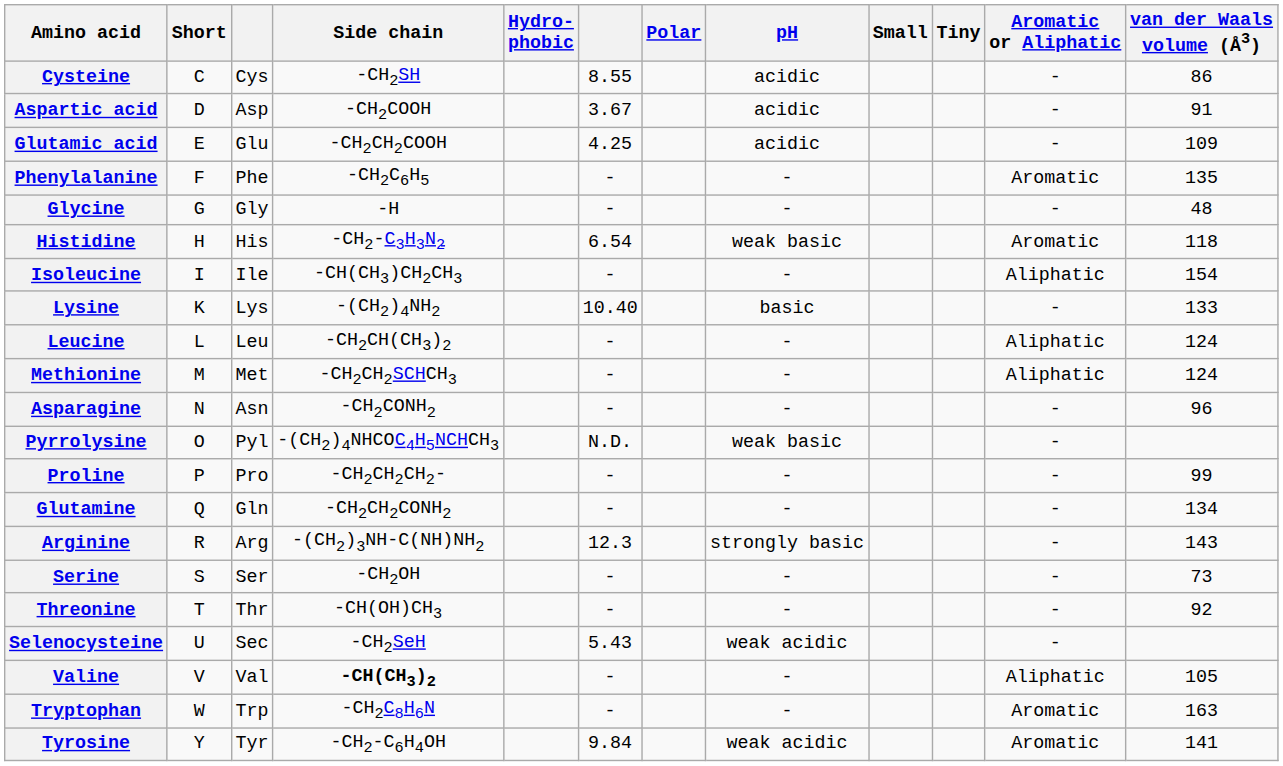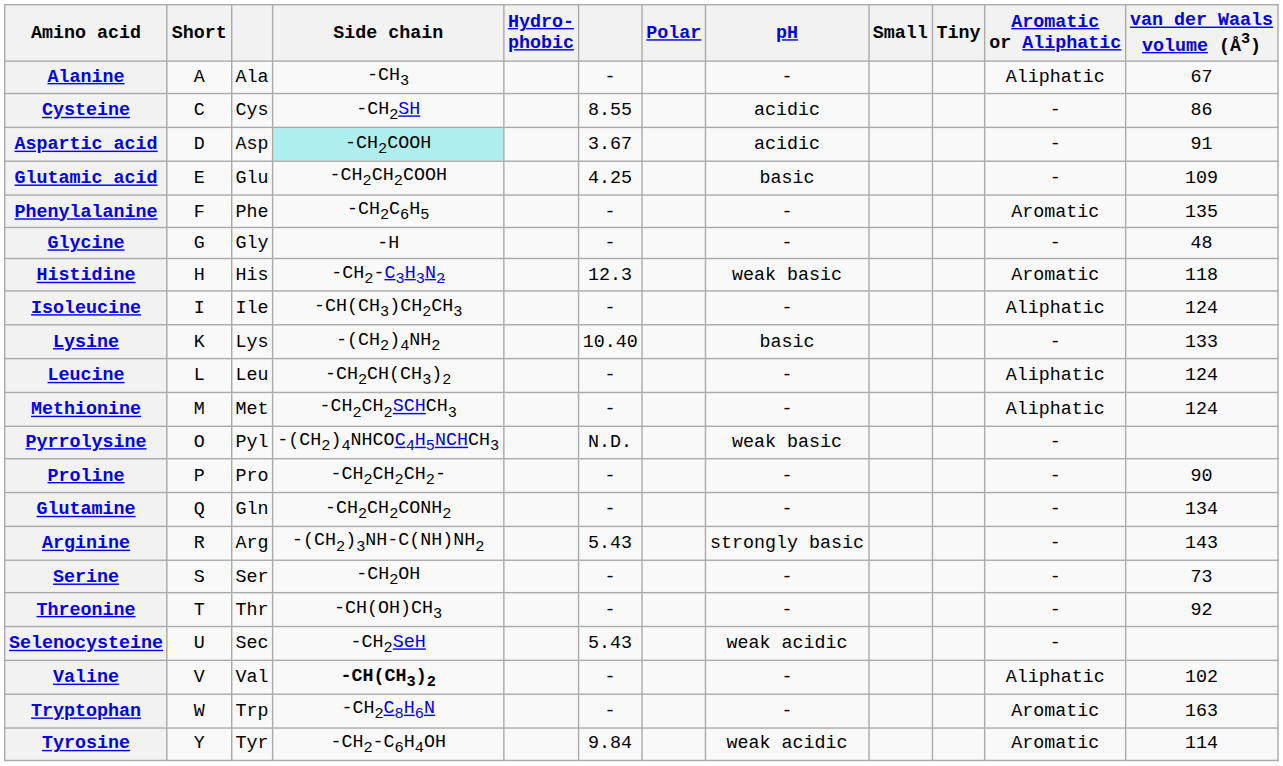 <table class="wikitable sortable" style="text-align: center">
 <tr>
 <th scope="col">Amino acid</th>
 <th scope="col">Short</th>
 <th scope="col"></th>
 <th scope="col">Side chain</th>
 <th scope="col"><a href='#'>Hydro-<br>phobic</a></th>
 <th scope="col"></th>
 <th scope="col"><a href='#'>Polar</a></th>
 <th scope="col"><a href='#'>pH</a></th>
 <th scope="col">Small</th>
 <th scope="col">Tiny</th>
 <th scope="col"><a href='#'>Aromatic</a><br>or <a href='#'>Aliphatic</a></th>
 <th scope="col"><a href='#'>van der Waals<br>volume</a> (Å<sup>3</sup>)</th>
+</tr>
+<tr>
+<th scope="row" ><a href='#'>Alanine</a></th>
+<td>A</td>
+<td>Ala</td>
+<td>-CH<sub>3</sub></td>
+<td></td>
+<td>-</td>
+<td></td>
+<td>-</td>
+<td></td>
+<td></td>
+<td>Aliphatic</td>
+<td>67</td>
 </tr>
 <tr>
 <th scope="row" ><a href='#'>Cysteine</a></th>
 <td>C</td>
 <td>Cys</td>
 <td>-CH<sub>2</sub><a href='#'>SH</a></td>
 <td></td>
 <td>8.55</td>
 <td></td>
 <td>acidic</td>
 <td></td>
 <td></td>
 <td>-</td>
 <td>86</td>
 </tr>
 <tr>
 <th scope="row" ><a href='#'>Aspartic acid</a></th>
 <td>D</td>
 <td>Asp</td>
-<td>-CH<sub>2</sub>COOH</td>
+<td style="background: paleturquoise;">-CH<sub>2</sub>COOH</td>
 <td></td>
 <td>3.67</td>
 <td></td>
 <td>acidic</td>
 <td></td>
 <td></td>
 <td>-</td>
 <td>91</td>
 </tr>
 <tr>
 <th scope="row" ><a href='#'>Glutamic acid</a></th>
 <td>E</td>
 <td>Glu</td>
 <td>-CH<sub>2</sub>CH<sub>2</sub>COOH</td>
 <td></td>
 <td>4.25</td>
 <td></td>
-<td>acidic</td>
+<td>basic</td>
 <td></td>
 <td></td>
 <td>-</td>
 <td>109</td>
 </tr>
 <tr>
 <th scope="row" ><a href='#'>Phenylalanine</a></th>
 <td>F</td>
 <td>Phe</td>
 <td>-CH<sub>2</sub>C<sub>6</sub>H<sub>5</sub></td>
 <td></td>
 <td>-</td>
 <td></td>
 <td>-</td>
 <td></td>
 <td></td>
 <td>Aromatic</td>
 <td>135</td>
 </tr>
 <tr>
 <th scope="row" ><a href='#'>Glycine</a></th>
 <td>G</td>
 <td>Gly</td>
 <td>-H</td>
 <td></td>
 <td>-</td>
 <td></td>
 <td>-</td>
 <td></td>
 <td></td>
 <td>-</td>
 <td>48</td>
 </tr>
 <tr>
 <th scope="row" ><a href='#'>Histidine</a></th>
 <td>H</td>
 <td>His</td>
 <td>-CH<sub>2</sub>-<a href='#'>C<sub>3</sub>H<sub>3</sub>N<sub>2</sub></a></td>
 <td></td>
-<td>6.54</td>
+<td>12.3</td>
 <td></td>
 <td>weak basic</td>
 <td></td>
 <td></td>
 <td>Aromatic</td>
 <td>118</td>
 </tr>
 <tr>
 <th scope="row" ><a href='#'>Isoleucine</a></th>
 <td>I</td>
 <td>Ile</td>
 <td>-CH(CH<sub>3</sub>)CH<sub>2</sub>CH<sub>3</sub></td>
 <td></td>
 <td>-</td>
 <td></td>
 <td>-</td>
 <td></td>
 <td></td>
 <td>Aliphatic</td>
-<td>154</td>
+<td>124</td>
 </tr>
 <tr>
 <th scope="row" ><a href='#'>Lysine</a></th>
 <td>K</td>
 <td>Lys</td>
 <td>-(CH<sub>2</sub>)<sub>4</sub>NH<sub>2</sub></td>
 <td></td>
 <td>10.40</td>
 <td></td>
 <td>basic</td>
 <td></td>
 <td></td>
 <td>-</td>
 <td>133</td>
 </tr>
 <tr>
 <th scope="row" ><a href='#'>Leucine</a></th>
 <td>L</td>
 <td>Leu</td>
 <td>-CH<sub>2</sub>CH(CH<sub>3</sub>)<sub>2</sub></td>
 <td></td>
 <td>-</td>
 <td></td>
 <td>-</td>
 <td></td>
 <td></td>
 <td>Aliphatic</td>
 <td>124</td>
 </tr>
 <tr>
 <th scope="row" ><a href='#'>Methionine</a></th>
 <td>M</td>
 <td>Met</td>
 <td>-CH<sub>2</sub>CH<sub>2</sub><a href='#'>SCH</a>CH<sub>3</sub></td>
 <td></td>
 <td>-</td>
 <td></td>
 <td>-</td>
 <td></td>
 <td></td>
 <td>Aliphatic</td>
 <td>124</td>
 </tr>
 <tr>
-<th scope="row" ><a href='#'>Asparagine</a></th>
-<td>N</td>
-<td>Asn</td>
-<td>-CH<sub>2</sub>CONH<sub>2</sub></td>
-<td></td>
-<td>-</td>
-<td></td>
-<td>-</td>
-<td></td>
-<td></td>
-<td>-</td>
-<td>96</td>
-</tr>
-<tr>
 <th scope="row" ><a href='#'>Pyrrolysine</a></th>
 <td>O</td>
 <td>Pyl</td>
 <td>-(CH<sub>2</sub>)<sub>4</sub>NHCO<a href='#'>C<sub>4</sub>H<sub>5</sub>NCH</a>CH<sub>3</sub></td>
 <td></td>
 <td>N.D.</td>
 <td></td>
 <td>weak basic</td>
 <td></td>
 <td></td>
 <td>-</td>
 <td></td>
 </tr>
 <tr>
 <th scope="row" ><a href='#'>Proline</a></th>
 <td>P</td>
 <td>Pro</td>
 <td>-CH<sub>2</sub>CH<sub>2</sub>CH<sub>2</sub>-</td>
 <td></td>
 <td>-</td>
 <td></td>
 <td>-</td>
 <td></td>
 <td></td>
 <td>-</td>
-<td>99</td>
+<td>90</td>
 </tr>
 <tr>
 <th scope="row" ><a href='#'>Glutamine</a></th>
 <td>Q</td>
 <td>Gln</td>
 <td>-CH<sub>2</sub>CH<sub>2</sub>CONH<sub>2</sub></td>
 <td></td>
 <td>-</td>
 <td></td>
 <td>-</td>
 <td></td>
 <td></td>
 <td>-</td>
 <td>134</td>
 </tr>
 <tr>
 <th scope="row" ><a href='#'>Arginine</a></th>
 <td>R</td>
 <td>Arg</td>
 <td>-(CH<sub>2</sub>)<sub>3</sub>NH-C(NH)NH<sub>2</sub></td>
 <td></td>
-<td>12.3</td>
+<td>5.43</td>
 <td></td>
 <td>strongly basic</td>
 <td></td>
 <td></td>
 <td>-</td>
 <td>143</td>
 </tr>
 <tr>
 <th scope="row" ><a href='#'>Serine</a></th>
 <td>S</td>
 <td>Ser</td>
 <td>-CH<sub>2</sub>OH</td>
 <td></td>
 <td>-</td>
 <td></td>
 <td>-</td>
 <td></td>
 <td></td>
 <td>-</td>
 <td>73</td>
 </tr>
 <tr>
 <th scope="row" ><a href='#'>Threonine</a></th>
 <td>T</td>
 <td>Thr</td>
 <td>-CH(OH)CH<sub>3</sub></td>
 <td></td>
 <td>-</td>
 <td></td>
 <td>-</td>
 <td></td>
 <td></td>
 <td>-</td>
 <td>92</td>
 </tr>
 <tr>
 <th scope="row" ><a href='#'>Selenocysteine</a></th>
 <td>U</td>
 <td>Sec</td>
 <td>-CH<sub>2</sub><a href='#'>SeH</a></td>
 <td></td>
 <td>5.43</td>
 <td></td>
 <td>weak acidic</td>
 <td></td>
 <td></td>
 <td>-</td>
 <td></td>
 </tr>
 <tr>
 <th scope="row" ><a href='#'>Valine</a></th>
 <td>V</td>
 <td>Val</td>
 <td><strong>-CH(CH<sub>3</sub>)<sub>2</sub></strong></td>
 <td></td>
 <td>-</td>
 <td></td>
 <td>-</td>
 <td></td>
 <td></td>
 <td>Aliphatic</td>
-<td>105</td>
+<td>102</td>
 </tr>
 <tr>
 <th scope="row" ><a href='#'>Tryptophan</a></th>
 <td>W</td>
 <td>Trp</td>
 <td>-CH<sub>2</sub><a href='#'>C<sub>8</sub>H<sub>6</sub>N</a></td>
 <td></td>
 <td>-</td>
 <td></td>
 <td>-</td>
 <td></td>
 <td></td>
 <td>Aromatic</td>
 <td>163</td>
 </tr>
 <tr>
 <th scope="row" ><a href='#'>Tyrosine</a></th>
 <td>Y</td>
 <td>Tyr</td>
 <td>-CH<sub>2</sub>-C<sub>6</sub>H<sub>4</sub>OH</td>
 <td></td>
 <td>9.84</td>
 <td></td>
 <td>weak acidic</td>
 <td></td>
 <td></td>
 <td>Aromatic</td>
-<td>141</td>
+<td>114</td>
 </tr>
 </table>
